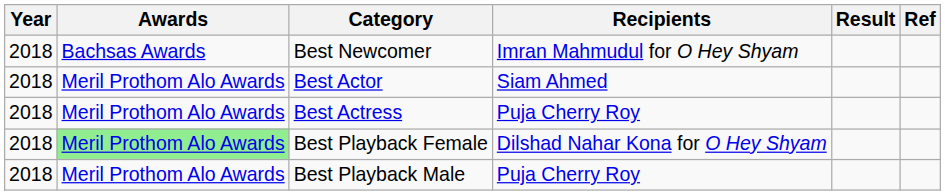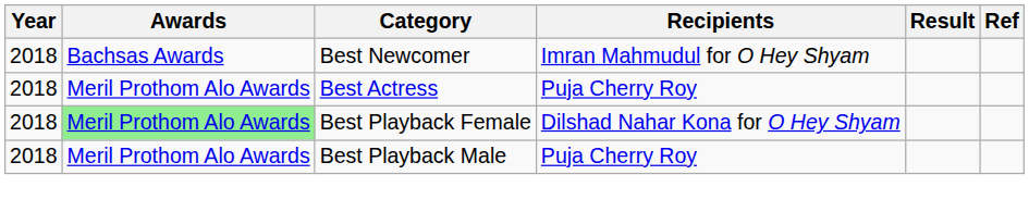 <table class="wikitable sortable">
 <tr>
 <th>Year</th>
 <th>Awards</th>
 <th>Category</th>
 <th>Recipients</th>
 <th>Result</th>
 <th>Ref</th>
 </tr>
 <tr>
 <td>2018</td>
 <td><a href='#'>Bachsas Awards</a></td>
 <td>Best Newcomer</td>
 <td><a href='#'>Imran Mahmudul</a> for <em>O Hey Shyam</em></td>
-<td></td>
-<td></td>
-</tr>
-<tr>
-<td>2018</td>
-<td><a href='#'>Meril Prothom Alo Awards</a></td>
-<td><a href='#'>Best Actor</a></td>
-<td><a href='#'>Siam Ahmed</a></td>
 <td></td>
 <td></td>
 </tr>
 <tr>
 <td>2018</td>
 <td><a href='#'>Meril Prothom Alo Awards</a></td>
 <td><a href='#'>Best Actress</a></td>
 <td><a href='#'>Puja Cherry Roy</a></td>
 <td></td>
 <td></td>
 </tr>
 <tr>
 <td>2018</td>
 <td style="background: lightgreen;"><a href='#'>Meril Prothom Alo Awards</a></td>
 <td>Best Playback Female</td>
 <td><a href='#'>Dilshad Nahar Kona</a> for <a href='#'><em>O Hey Shyam</em></a></td>
 <td></td>
 <td></td>
 </tr>
 <tr>
 <td>2018</td>
 <td><a href='#'>Meril Prothom Alo Awards</a></td>
 <td>Best Playback Male</td>
 <td><a href='#'>Puja Cherry Roy</a></td>
 <td></td>
 <td></td>
 </tr>
 </table>
